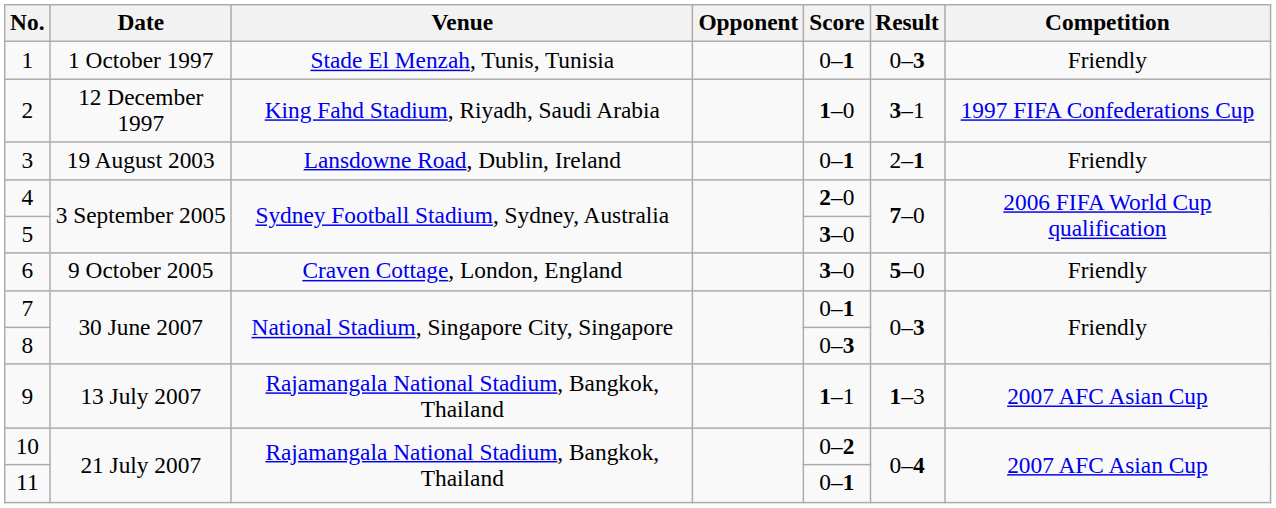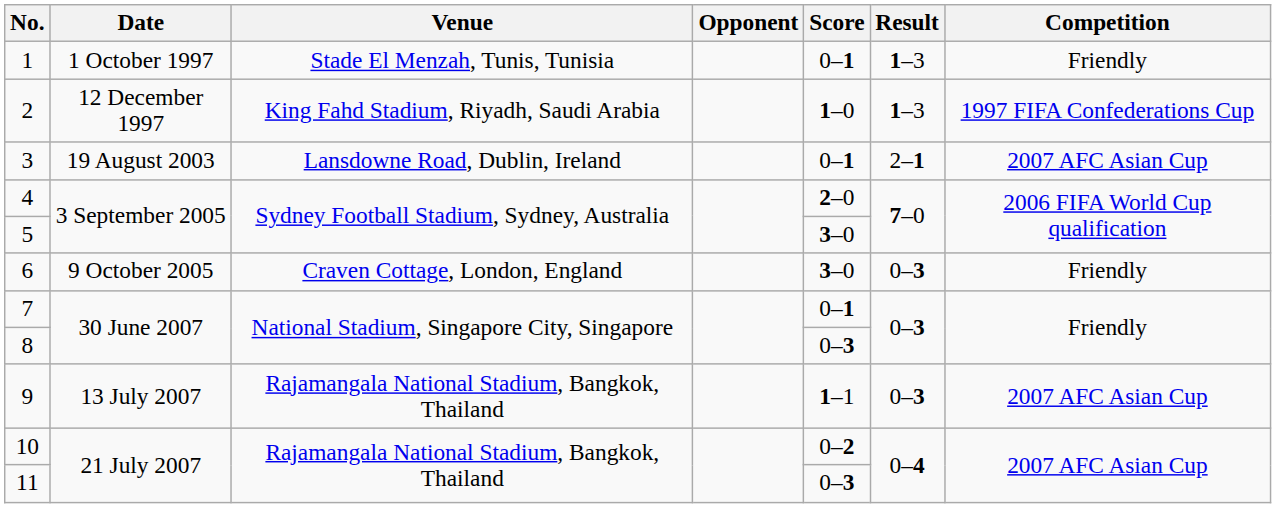 <table class="wikitable sortable" style="text-align: center;">
 <tr>
 <th>No.</th>
 <th>Date</th>
 <th>Venue</th>
 <th>Opponent</th>
 <th>Score</th>
 <th>Result</th>
 <th>Competition</th>
 </tr>
 <tr>
 <td>1</td>
 <td>1 October 1997</td>
 <td><a href='#'>Stade El Menzah</a>, Tunis, Tunisia</td>
 <td></td>
 <td>0–<strong>1</strong></td>
-<td>0–<strong>3</strong></td>
+<td><strong>1</strong>–3</td>
 <td>Friendly</td>
 </tr>
 <tr>
 <td>2</td>
 <td>12 December 1997</td>
 <td><a href='#'>King Fahd Stadium</a>, Riyadh, Saudi Arabia</td>
 <td></td>
 <td><strong>1</strong>–0</td>
-<td><strong>3</strong>–1</td>
+<td><strong>1</strong>–3</td>
 <td><a href='#'>1997 FIFA Confederations Cup</a></td>
 </tr>
 <tr>
 <td>3</td>
 <td>19 August 2003</td>
 <td><a href='#'>Lansdowne Road</a>, Dublin, Ireland</td>
 <td></td>
 <td>0–<strong>1</strong></td>
 <td>2–<strong>1</strong></td>
-<td>Friendly</td>
+<td><a href='#'>2007 AFC Asian Cup</a></td>
 </tr>
 <tr>
 <td>4</td>
 <td rowspan="2">3 September 2005</td>
 <td rowspan="2"><a href='#'>Sydney Football Stadium</a>, Sydney, Australia</td>
 <td rowspan="2"></td>
 <td><strong>2</strong>–0</td>
 <td rowspan="2"><strong>7</strong>–0</td>
 <td rowspan="2"><a href='#'>2006 FIFA World Cup qualification</a></td>
 </tr>
 <tr>
 <td>5</td>
 <td><strong>3</strong>–0</td>
 </tr>
 <tr>
 <td>6</td>
 <td>9 October 2005</td>
 <td><a href='#'>Craven Cottage</a>, London, England</td>
 <td></td>
 <td><strong>3</strong>–0</td>
-<td><strong>5</strong>–0</td>
+<td>0–<strong>3</strong></td>
 <td>Friendly</td>
 </tr>
 <tr>
 <td>7</td>
 <td rowspan="2">30 June 2007</td>
 <td rowspan="2"><a href='#'>National Stadium</a>, Singapore City, Singapore</td>
 <td rowspan="2"></td>
 <td>0–<strong>1</strong></td>
 <td rowspan="2">0–<strong>3</strong></td>
 <td rowspan="2">Friendly</td>
 </tr>
 <tr>
 <td>8</td>
 <td>0–<strong>3</strong></td>
 </tr>
 <tr>
 <td>9</td>
 <td>13 July 2007</td>
 <td><a href='#'>Rajamangala National Stadium</a>, Bangkok, Thailand</td>
 <td></td>
 <td><strong>1</strong>–1</td>
-<td><strong>1</strong>–3</td>
+<td>0–<strong>3</strong></td>
 <td><a href='#'>2007 AFC Asian Cup</a></td>
 </tr>
 <tr>
 <td>10</td>
 <td rowspan="2">21 July 2007</td>
 <td rowspan="2"><a href='#'>Rajamangala National Stadium</a>, Bangkok, Thailand</td>
 <td rowspan="2"></td>
 <td>0–<strong>2</strong></td>
 <td rowspan="2">0–<strong>4</strong></td>
 <td rowspan="2"><a href='#'>2007 AFC Asian Cup</a></td>
 </tr>
 <tr>
 <td>11</td>
-<td>0–<strong>1</strong></td>
+<td>0–<strong>3</strong></td>
 </tr>
 </table>
